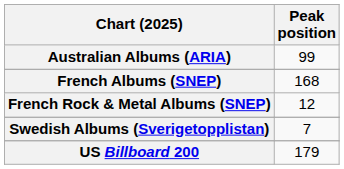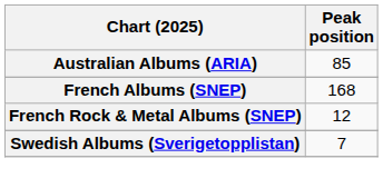 <table class="wikitable sortable plainrowheaders" style="text-align:center">
 <tr>
 <th scope="col">Chart (2025)</th>
 <th scope="col">Peak<br>position</th>
 </tr>
 <tr>
 <th scope="row">Australian Albums (<a href='#'>ARIA</a>)</th>
-<td>99</td>
+<td>85</td>
 </tr>
 <tr>
 </tr>
 <tr>
 </tr>
 <tr>
 </tr>
 <tr>
 </tr>
 <tr>
 <th scope="row">French Albums (<a href='#'>SNEP</a>)</th>
 <td>168</td>
 </tr>
 <tr>
 <th scope="row">French Rock & Metal Albums (<a href='#'>SNEP</a>)</th>
 <td>12</td>
 </tr>
 <tr>
 </tr>
 <tr>
 </tr>
 <tr>
 <th scope="row">Swedish Albums (<a href='#'>Sverigetopplistan</a>)</th>
 <td>7</td>
 </tr>
 <tr>
 </tr>
 <tr>
 </tr>
 <tr>
 </tr>
-<tr>
-<th scope="row">US <a href='#'><em>Billboard</em> 200</a></th>
-<td>179</td>
-</tr>
 </table>
